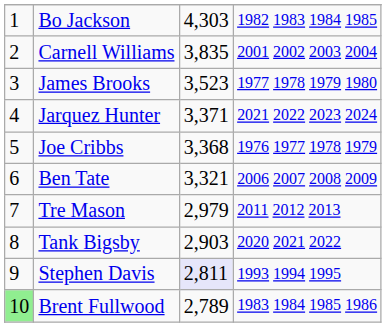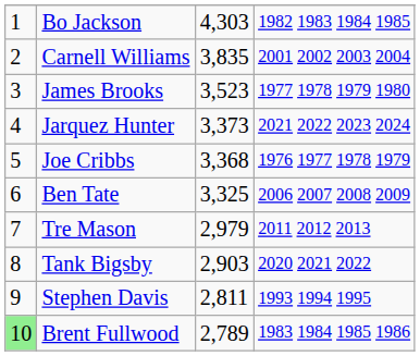 <table class="wikitable">
 <tr>
 </tr>
 <tr>
 <td>1</td>
 <td><a href='#'>Bo Jackson</a></td>
 <td>4,303</td>
 <td style="font-size:80%;"><a href='#'>1982</a> <a href='#'>1983</a> <a href='#'>1984</a> <a href='#'>1985</a></td>
 </tr>
 <tr>
 <td>2</td>
 <td><a href='#'>Carnell Williams</a></td>
 <td>3,835</td>
 <td style="font-size:80%;"><a href='#'>2001</a> <a href='#'>2002</a> <a href='#'>2003</a> <a href='#'>2004</a></td>
 </tr>
 <tr>
 <td>3</td>
 <td><a href='#'>James Brooks</a></td>
 <td>3,523</td>
 <td style="font-size:80%;"><a href='#'>1977</a> <a href='#'>1978</a> <a href='#'>1979</a> <a href='#'>1980</a></td>
 </tr>
 <tr>
 <td>4</td>
 <td><a href='#'>Jarquez Hunter</a></td>
-<td>3,371</td>
+<td>3,373</td>
 <td style="font-size:80%;"><a href='#'>2021</a> <a href='#'>2022</a> <a href='#'>2023</a> <a href='#'>2024</a></td>
 </tr>
 <tr>
 <td>5</td>
 <td><a href='#'>Joe Cribbs</a></td>
 <td>3,368</td>
 <td style="font-size:80%;"><a href='#'>1976</a> <a href='#'>1977</a> <a href='#'>1978</a> <a href='#'>1979</a></td>
 </tr>
 <tr>
 <td>6</td>
 <td><a href='#'>Ben Tate</a></td>
-<td>3,321</td>
+<td>3,325</td>
 <td style="font-size:80%;"><a href='#'>2006</a> <a href='#'>2007</a> <a href='#'>2008</a> <a href='#'>2009</a></td>
 </tr>
 <tr>
 <td>7</td>
 <td><a href='#'>Tre Mason</a></td>
 <td>2,979</td>
 <td style="font-size:80%;"><a href='#'>2011</a> <a href='#'>2012</a> <a href='#'>2013</a></td>
 </tr>
 <tr>
 <td>8</td>
 <td><a href='#'>Tank Bigsby</a></td>
 <td>2,903</td>
 <td style="font-size:80%;"><a href='#'>2020</a> <a href='#'>2021</a> <a href='#'>2022</a></td>
 </tr>
 <tr>
 <td>9</td>
 <td><a href='#'>Stephen Davis</a></td>
-<td style="background: lavender;">2,811</td>
+<td>2,811</td>
 <td style="font-size:80%;"><a href='#'>1993</a> <a href='#'>1994</a> <a href='#'>1995</a></td>
 </tr>
 <tr>
 <td style="background: lightgreen;">10</td>
 <td><a href='#'>Brent Fullwood</a></td>
 <td>2,789</td>
 <td style="font-size:80%;"><a href='#'>1983</a> <a href='#'>1984</a> <a href='#'>1985</a> <a href='#'>1986</a></td>
 </tr>
 </table>
